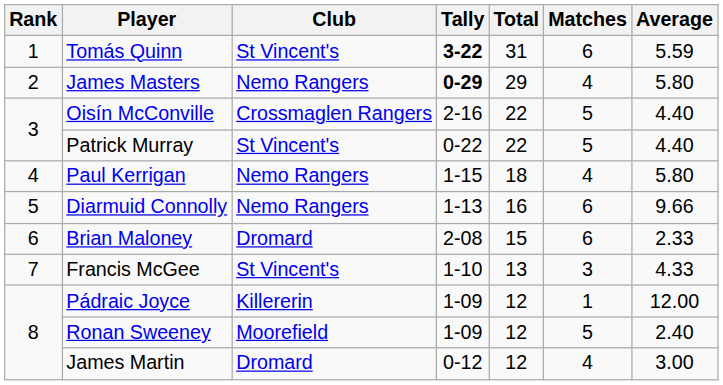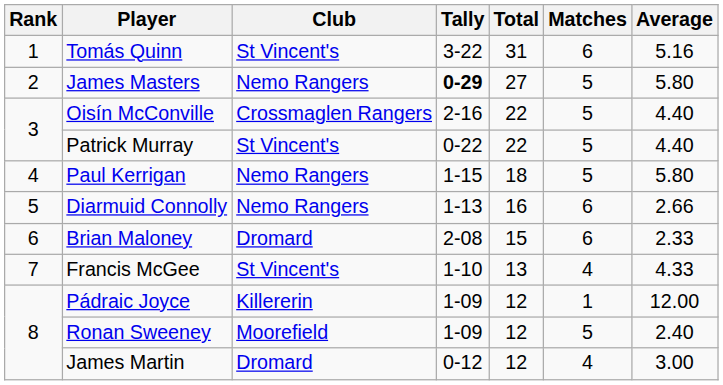 <table class="wikitable">
 <tr>
 <th>Rank</th>
 <th>Player</th>
 <th>Club</th>
 <th>Tally</th>
 <th>Total</th>
 <th>Matches</th>
 <th>Average</th>
 </tr>
 <tr>
 <td rowspan="1" style="text-align:center;">1</td>
 <td><a href='#'>Tomás Quinn</a></td>
 <td><a href='#'>St Vincent's</a></td>
-<td align=center><strong>3-22</strong></td>
+<td align=center>3-22</td>
 <td align=center>31</td>
 <td align=center>6</td>
-<td align=center>5.59</td>
+<td align=center>5.16</td>
 </tr>
 <tr>
 <td rowspan="1" style="text-align:center;">2</td>
 <td><a href='#'>James Masters</a></td>
 <td><a href='#'>Nemo Rangers</a></td>
 <td align=center><strong>0-29</strong></td>
-<td align=center>29</td>
-<td align=center>4</td>
+<td align=center>27</td>
+<td align=center>5</td>
 <td align=center>5.80</td>
 </tr>
 <tr>
 <td rowspan="2" style="text-align:center;">3</td>
 <td><a href='#'>Oisín McConville</a></td>
 <td><a href='#'>Crossmaglen Rangers</a></td>
 <td align=center>2-16</td>
 <td align=center>22</td>
 <td align=center>5</td>
 <td align=center>4.40</td>
 </tr>
 <tr>
 <td>Patrick Murray</td>
 <td><a href='#'>St Vincent's</a></td>
 <td align=center>0-22</td>
 <td align=center>22</td>
 <td align=center>5</td>
 <td align=center>4.40</td>
 </tr>
 <tr>
 <td rowspan="1" style="text-align:center;">4</td>
 <td><a href='#'>Paul Kerrigan</a></td>
 <td><a href='#'>Nemo Rangers</a></td>
 <td align=center>1-15</td>
 <td align=center>18</td>
-<td align=center>4</td>
+<td align=center>5</td>
 <td align=center>5.80</td>
 </tr>
 <tr>
 <td rowspan="1" style="text-align:center;">5</td>
 <td><a href='#'>Diarmuid Connolly</a></td>
 <td><a href='#'>Nemo Rangers</a></td>
 <td align=center>1-13</td>
 <td align=center>16</td>
 <td align=center>6</td>
-<td align=center>9.66</td>
+<td align=center>2.66</td>
 </tr>
 <tr>
 <td rowspan="1" style="text-align:center;">6</td>
 <td><a href='#'>Brian Maloney</a></td>
 <td><a href='#'>Dromard</a></td>
 <td align=center>2-08</td>
 <td align=center>15</td>
 <td align=center>6</td>
 <td align=center>2.33</td>
 </tr>
 <tr>
 <td rowspan="1" style="text-align:center;">7</td>
 <td>Francis McGee</td>
 <td><a href='#'>St Vincent's</a></td>
 <td align=center>1-10</td>
 <td align=center>13</td>
-<td align=center>3</td>
+<td align=center>4</td>
 <td align=center>4.33</td>
 </tr>
 <tr>
 <td rowspan="3" style="text-align:center;">8</td>
 <td><a href='#'>Pádraic Joyce</a></td>
 <td><a href='#'>Killererin</a></td>
 <td align=center>1-09</td>
 <td align=center>12</td>
 <td align=center>1</td>
 <td align=center>12.00</td>
 </tr>
 <tr>
 <td><a href='#'>Ronan Sweeney</a></td>
 <td><a href='#'>Moorefield</a></td>
 <td align=center>1-09</td>
 <td align=center>12</td>
 <td align=center>5</td>
 <td align=center>2.40</td>
 </tr>
 <tr>
 <td>James Martin</td>
 <td><a href='#'>Dromard</a></td>
 <td align=center>0-12</td>
 <td align=center>12</td>
 <td align=center>4</td>
 <td align=center>3.00</td>
 </tr>
 </table>
